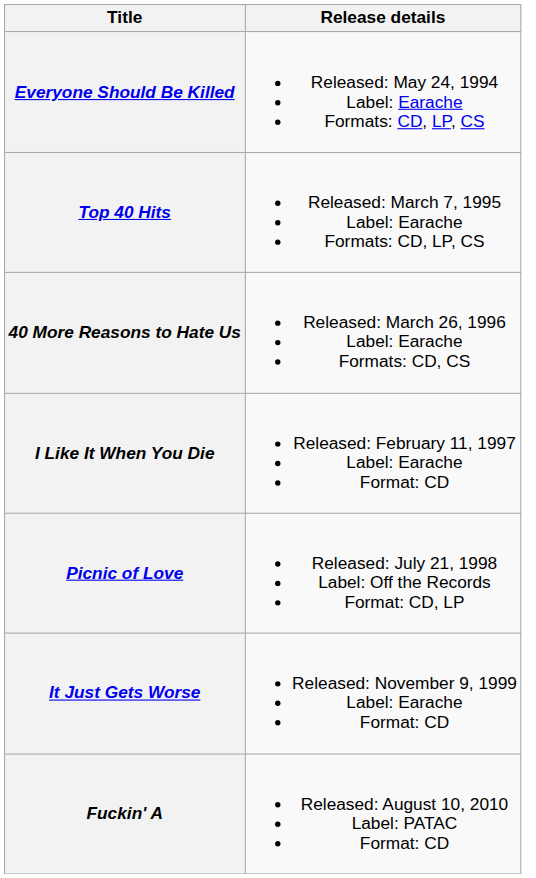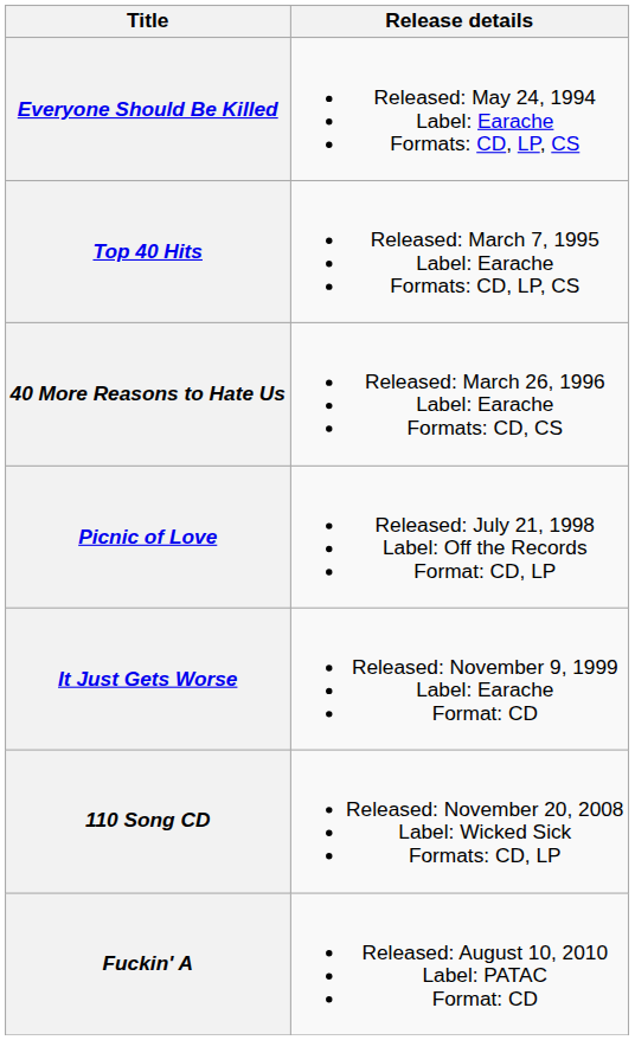 <table class="wikitable plainrowheaders" style="text-align:center;">
 <tr>
 <th scope="col">Title</th>
 <th scope="col">Release details</th>
 </tr>
 <tr>
 <th scope="row"><em><a href='#'>Everyone Should Be Killed</a></em></th>
 <td><br><ul><li>Released: May 24, 1994</li><li>Label: <a href='#'>Earache</a></li><li>Formats: <a href='#'>CD</a>, <a href='#'>LP</a>, <a href='#'>CS</a></li></ul></td>
 </tr>
 <tr>
 <th scope="row"><em><a href='#'>Top 40 Hits</a></em></th>
 <td><br><ul><li>Released: March 7, 1995</li><li>Label: Earache</li><li>Formats: CD, LP, CS</li></ul></td>
 </tr>
 <tr>
 <th scope="row"><em>40 More Reasons to Hate Us</em></th>
 <td><br><ul><li>Released: March 26, 1996</li><li>Label: Earache</li><li>Formats: CD, CS</li></ul></td>
 </tr>
 <tr>
-<th scope="row"><em>I Like It When You Die</em></th>
-<td><br><ul><li>Released: February 11, 1997</li><li>Label: Earache</li><li>Format: CD</li></ul></td>
-</tr>
-<tr>
 <th scope="row"><em><a href='#'>Picnic of Love</a></em></th>
 <td><br><ul><li>Released: July 21, 1998</li><li>Label: Off the Records</li><li>Format: CD, LP</li></ul></td>
 </tr>
 <tr>
 <th scope="row"><em><a href='#'>It Just Gets Worse</a></em></th>
 <td><br><ul><li>Released: November 9, 1999</li><li>Label: Earache</li><li>Format: CD</li></ul></td>
 </tr>
 <tr>
+<th scope="row"><em>110 Song CD</em></th>
+<td><br><ul><li>Released: November 20, 2008</li><li>Label: Wicked Sick</li><li>Formats: CD, LP</li></ul></td>
+</tr>
+<tr>
 <th scope="row"><em>Fuckin' A</em></th>
 <td><br><ul><li>Released: August 10, 2010</li><li>Label: PATAC</li><li>Format: CD</li></ul></td>
 </tr>
 </table>
